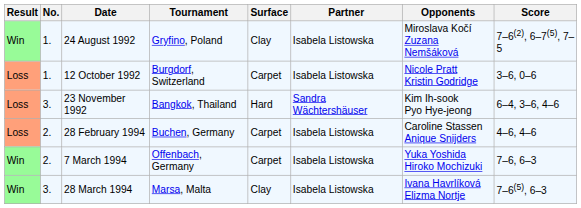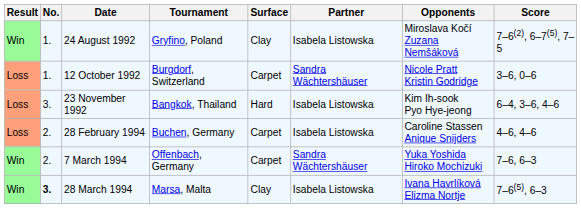 <table class="sortable wikitable" style=font-size:97%>
 <tr>
 <th>Result</th>
 <th>No.</th>
 <th>Date</th>
 <th>Tournament</th>
 <th>Surface</th>
 <th>Partner</th>
 <th>Opponents</th>
 <th class="unsortable">Score</th>
 </tr>
 <tr style="background:#f0f8ff;">
 <td style="background:#98fb98;">Win</td>
 <td>1.</td>
 <td>24 August 1992</td>
 <td><a href='#'>Gryfino</a>, Poland</td>
 <td>Clay</td>
 <td> Isabela Listowska</td>
 <td> Miroslava Kočí <br>  <a href='#'>Zuzana Nemšáková</a></td>
 <td>7–6<sup>(2)</sup>, 6–7<sup>(5)</sup>, 7–5</td>
 </tr>
 <tr style="background:#f0f8ff;">
 <td style="background:#ffa07a;">Loss</td>
 <td>1.</td>
 <td>12 October 1992</td>
 <td><a href='#'>Burgdorf</a>, Switzerland</td>
 <td>Carpet</td>
-<td> Isabela Listowska</td>
+<td> <a href='#'>Sandra Wächtershäuser</a></td>
 <td> <a href='#'>Nicole Pratt</a> <br>  <a href='#'>Kristin Godridge</a></td>
 <td>3–6, 0–6</td>
 </tr>
 <tr style="background:#f0f8ff;">
 <td style="background:#ffa07a;">Loss</td>
 <td>3.</td>
 <td>23 November 1992</td>
 <td><a href='#'>Bangkok</a>, Thailand</td>
 <td>Hard</td>
-<td> <a href='#'>Sandra Wächtershäuser</a></td>
+<td> Isabela Listowska</td>
 <td> Kim Ih-sook <br>  Pyo Hye-jeong</td>
 <td>6–4, 3–6, 4–6</td>
 </tr>
 <tr style="background:#f0f8ff;">
 <td style="background:#ffa07a;">Loss</td>
 <td>2.</td>
 <td>28 February 1994</td>
 <td><a href='#'>Buchen</a>, Germany</td>
 <td>Carpet</td>
 <td> Isabela Listowska</td>
 <td> Caroline Stassen <br>  <a href='#'>Anique Snijders</a></td>
 <td>4–6, 4–6</td>
 </tr>
 <tr style="background:#f0f8ff;">
 <td style="background:#98fb98;">Win</td>
 <td>2.</td>
 <td>7 March 1994</td>
 <td><a href='#'>Offenbach</a>, Germany</td>
 <td>Carpet</td>
-<td> Isabela Listowska</td>
+<td> <a href='#'>Sandra Wächtershäuser</a></td>
 <td> <a href='#'>Yuka Yoshida</a> <br> <a href='#'>Hiroko Mochizuki</a></td>
 <td>7–6, 6–3</td>
 </tr>
 <tr style="background:#f0f8ff;">
 <td style="background:#98fb98;">Win</td>
-<td>3.</td>
+<td><strong>3.</strong></td>
 <td>28 March 1994</td>
 <td><a href='#'>Marsa</a>, Malta</td>
 <td>Clay</td>
 <td> Isabela Listowska</td>
 <td> <a href='#'>Ivana Havrlíková</a> <br>  <a href='#'>Elizma Nortje</a></td>
 <td>7–6<sup>(5)</sup>, 6–3</td>
 </tr>
 </table>
